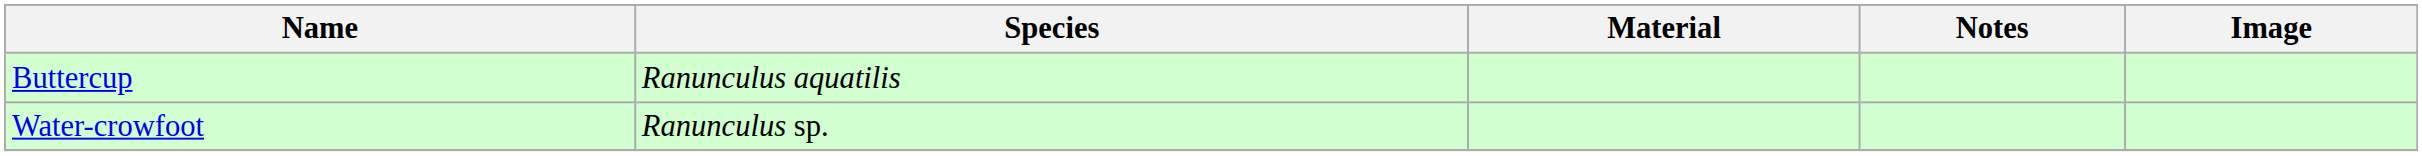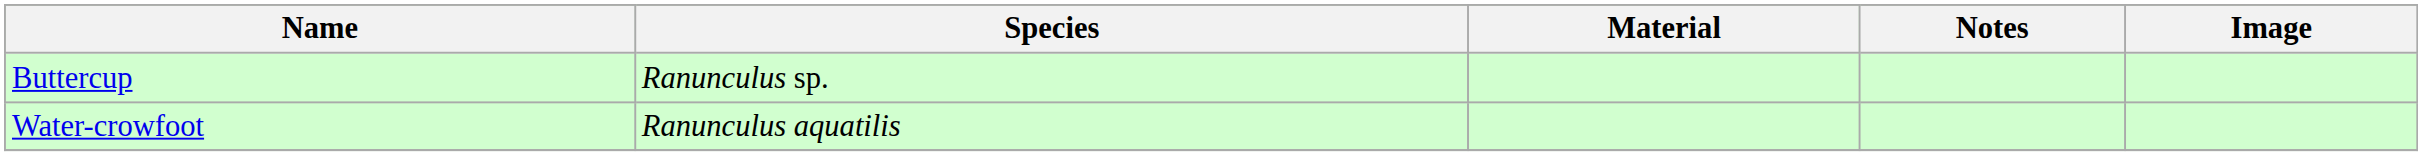 <table class="wikitable" align="center" width="100%" style="background:#D1FFCF;">
 <tr>
 <th>Name</th>
 <th>Species</th>
 <th>Material</th>
 <th>Notes</th>
 <th>Image</th>
 </tr>
 <tr>
 <td><a href='#'>Buttercup</a></td>
-<td><em>Ranunculus aquatilis</em></td>
+<td><em>Ranunculus</em> sp.</td>
 <td></td>
 <td></td>
 <td></td>
 </tr>
 <tr>
 <td><a href='#'>Water-crowfoot</a></td>
-<td><em>Ranunculus</em> sp.</td>
+<td><em>Ranunculus aquatilis</em></td>
 <td></td>
 <td></td>
 <td></td>
 </tr>
 <tr>
 </tr>
 </table>
